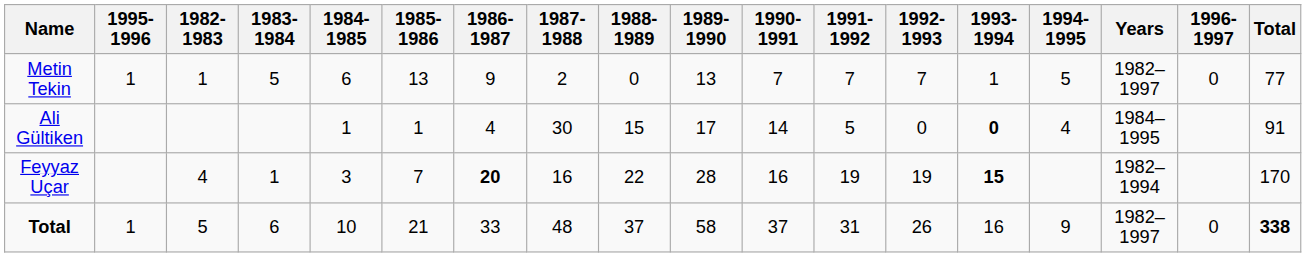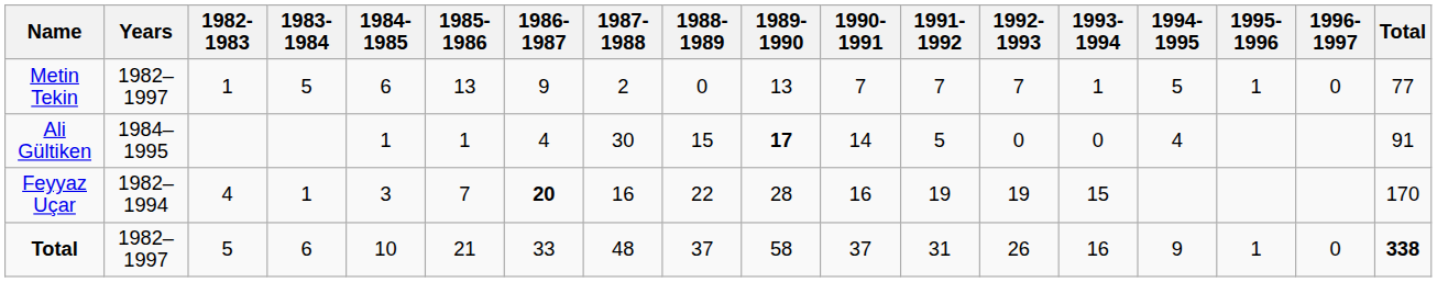 <table class="wikitable sortable" style=text-align:center;width:90%>
 <tr>
 <th>Name</th>
-<th>1995-1996</th>
+<th>Years</th>
 <th>1982-1983</th>
 <th>1983-1984</th>
 <th>1984-1985</th>
 <th>1985-1986</th>
 <th>1986-1987</th>
 <th>1987-1988</th>
 <th>1988-1989</th>
 <th>1989-1990</th>
 <th>1990-1991</th>
 <th>1991-1992</th>
 <th>1992-1993</th>
 <th>1993-1994</th>
 <th>1994-1995</th>
-<th>Years</th>
+<th>1995-1996</th>
 <th>1996-1997</th>
 <th><strong>Total</strong></th>
 </tr>
 <tr>
 <td><a href='#'>Metin Tekin</a></td>
-<td>1</td>
+<td>1982–1997</td>
 <td>1</td>
 <td>5</td>
 <td>6</td>
 <td>13</td>
 <td>9</td>
 <td>2</td>
 <td>0</td>
 <td>13</td>
 <td>7</td>
 <td>7</td>
 <td>7</td>
 <td>1</td>
 <td>5</td>
-<td>1982–1997</td>
+<td>1</td>
 <td>0</td>
 <td>77</td>
 </tr>
 <tr>
 <td><a href='#'>Ali Gültiken</a></td>
-<td></td>
+<td>1984–1995</td>
 <td></td>
 <td></td>
 <td>1</td>
 <td>1</td>
 <td>4</td>
 <td>30</td>
 <td>15</td>
-<td>17</td>
+<td><strong>17</strong></td>
 <td>14</td>
 <td>5</td>
 <td>0</td>
-<td><strong>0</strong></td>
+<td>0</td>
 <td>4</td>
-<td>1984–1995</td>
+<td></td>
 <td></td>
 <td>91</td>
 </tr>
 <tr>
 <td><a href='#'>Feyyaz Uçar</a></td>
-<td></td>
+<td>1982–1994</td>
 <td>4</td>
 <td>1</td>
 <td>3</td>
 <td>7</td>
 <td><strong>20</strong></td>
 <td>16</td>
 <td>22</td>
 <td>28</td>
 <td>16</td>
 <td>19</td>
 <td>19</td>
-<td><strong>15</strong></td>
+<td>15</td>
 <td></td>
-<td>1982–1994</td>
+<td></td>
 <td></td>
 <td>170</td>
 </tr>
 <tr>
 <td><strong>Total</strong></td>
-<td>1</td>
+<td>1982–1997</td>
 <td>5</td>
 <td>6</td>
 <td>10</td>
 <td>21</td>
 <td>33</td>
 <td>48</td>
 <td>37</td>
 <td>58</td>
 <td>37</td>
 <td>31</td>
 <td>26</td>
 <td>16</td>
 <td>9</td>
-<td>1982–1997</td>
+<td>1</td>
 <td>0</td>
 <td><strong>338</strong></td>
 </tr>
 </table>
